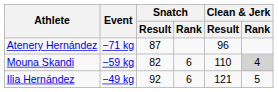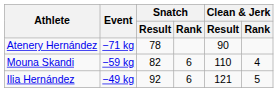 <table class="wikitable" style="font-size:90%">
 <tr>
 <th rowspan="2">Athlete</th>
 <th rowspan="2">Event</th>
 <th colspan="2">Snatch</th>
 <th colspan="2">Clean & Jerk</th>
 </tr>
 <tr>
 <th>Result</th>
 <th>Rank</th>
 <th>Result</th>
 <th>Rank</th>
 </tr>
 <tr align=center>
 <td align=left><a href='#'>Atenery Hernández</a></td>
 <td align=left><a href='#'>−71 kg</a></td>
-<td>87</td>
+<td>78</td>
 <td></td>
-<td>96</td>
+<td>90</td>
 <td></td>
 </tr>
 <tr align=center>
 <td align=left><a href='#'>Mouna Skandi</a></td>
 <td align=left><a href='#'>−59 kg</a></td>
 <td>82</td>
 <td>6</td>
 <td>110</td>
-<td style="background: lightgrey;">4</td>
+<td>4</td>
 </tr>
 <tr align=center>
 <td align=left><a href='#'>Ilia Hernández</a></td>
 <td align=left><a href='#'>−49 kg</a></td>
 <td>92</td>
 <td>6</td>
 <td>121</td>
 <td>5</td>
 </tr>
 </table>
